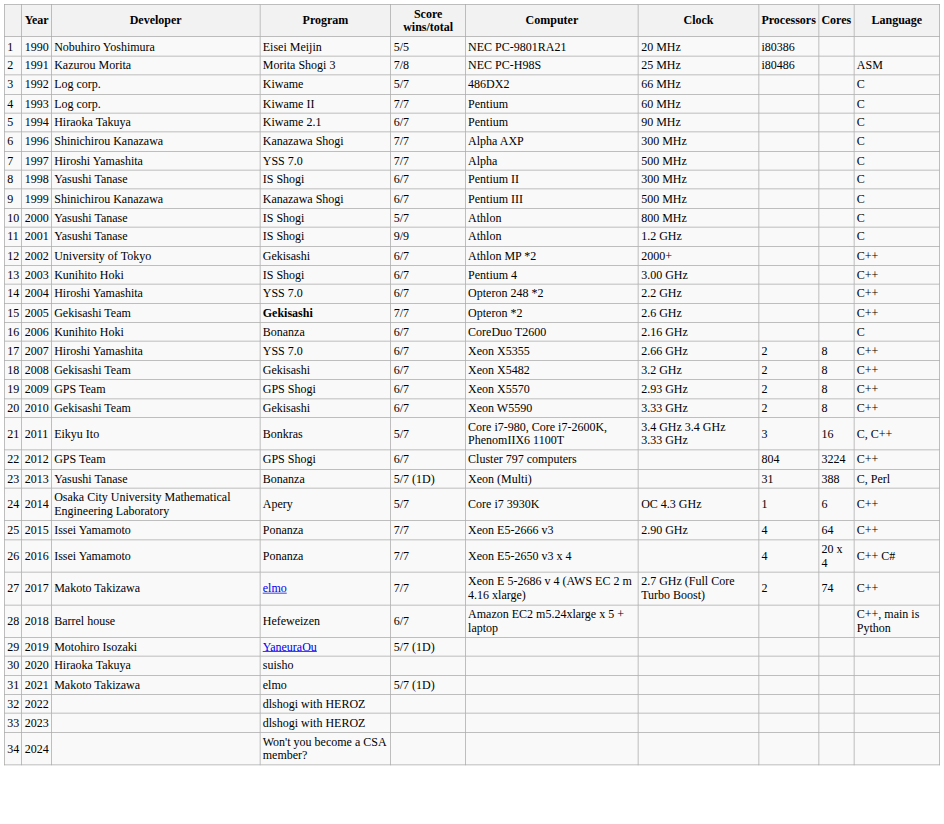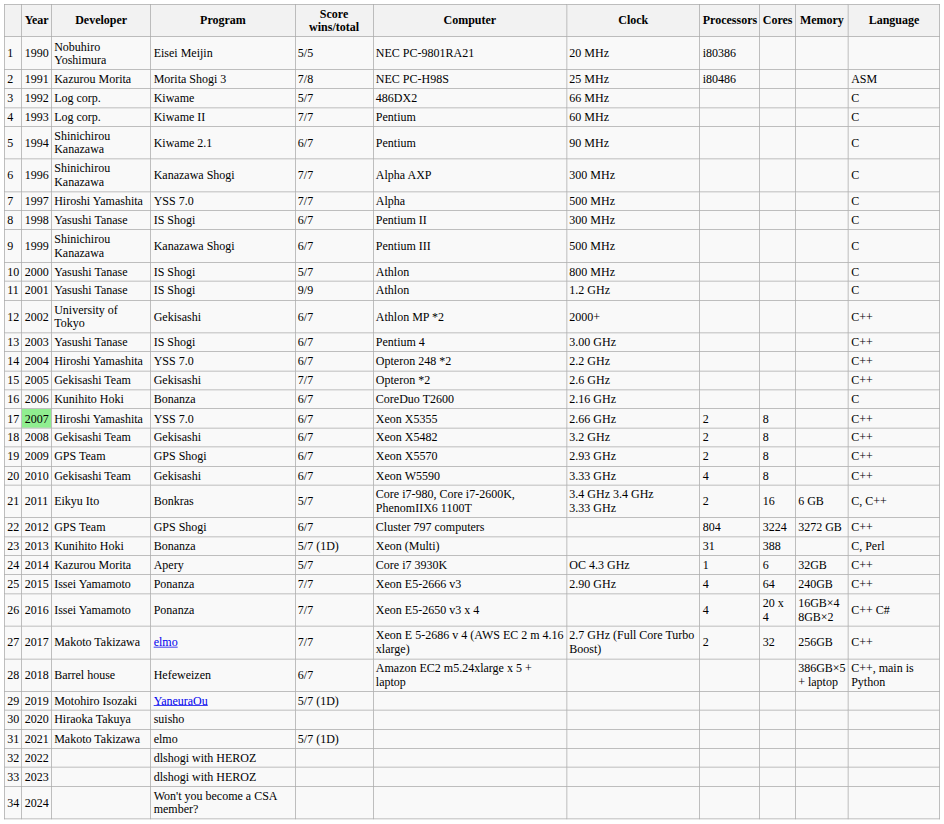 <table class="wikitable">
 <tr>
 <th></th>
 <th>Year</th>
 <th>Developer</th>
 <th>Program</th>
 <th>Score wins/total</th>
 <th>Computer</th>
 <th>Clock</th>
 <th>Processors</th>
 <th>Cores</th>
+<th>Memory</th>
 <th>Language</th>
 </tr>
 <tr>
 <td>1</td>
 <td>1990</td>
 <td>Nobuhiro Yoshimura</td>
 <td>Eisei Meijin</td>
 <td>5/5</td>
 <td>NEC PC-9801RA21</td>
 <td>20 MHz</td>
 <td>i80386</td>
 <td></td>
 <td></td>
+<td></td>
 </tr>
 <tr>
 <td>2</td>
 <td>1991</td>
 <td>Kazurou Morita</td>
 <td>Morita Shogi 3</td>
 <td>7/8</td>
 <td>NEC PC-H98S</td>
 <td>25 MHz</td>
 <td>i80486</td>
 <td></td>
+<td></td>
 <td>ASM</td>
 </tr>
 <tr>
 <td>3</td>
 <td>1992</td>
 <td>Log corp.</td>
 <td>Kiwame</td>
 <td>5/7</td>
 <td>486DX2</td>
 <td>66 MHz</td>
+<td></td>
 <td></td>
 <td></td>
 <td>C</td>
 </tr>
 <tr>
 <td>4</td>
 <td>1993</td>
 <td>Log corp.</td>
 <td>Kiwame II</td>
 <td>7/7</td>
 <td>Pentium</td>
 <td>60 MHz</td>
 <td></td>
 <td></td>
+<td></td>
 <td>C</td>
 </tr>
 <tr>
 <td>5</td>
 <td>1994</td>
-<td>Hiraoka Takuya</td>
+<td>Shinichirou Kanazawa</td>
 <td>Kiwame 2.1</td>
 <td>6/7</td>
 <td>Pentium</td>
 <td>90 MHz</td>
+<td></td>
 <td></td>
 <td></td>
 <td>C</td>
 </tr>
 <tr>
 <td>6</td>
 <td>1996</td>
 <td>Shinichirou Kanazawa</td>
 <td>Kanazawa Shogi</td>
 <td>7/7</td>
 <td>Alpha AXP</td>
 <td>300 MHz</td>
 <td></td>
 <td></td>
+<td></td>
 <td>C</td>
 </tr>
 <tr>
 <td>7</td>
 <td>1997</td>
 <td>Hiroshi Yamashita</td>
 <td>YSS 7.0</td>
 <td>7/7</td>
 <td>Alpha</td>
 <td>500 MHz</td>
+<td></td>
 <td></td>
 <td></td>
 <td>C</td>
 </tr>
 <tr>
 <td>8</td>
 <td>1998</td>
 <td>Yasushi Tanase</td>
 <td>IS Shogi</td>
 <td>6/7</td>
 <td>Pentium II</td>
 <td>300 MHz</td>
 <td></td>
 <td></td>
+<td></td>
 <td>C</td>
 </tr>
 <tr>
 <td>9</td>
 <td>1999</td>
 <td>Shinichirou Kanazawa</td>
 <td>Kanazawa Shogi</td>
 <td>6/7</td>
 <td>Pentium III</td>
 <td>500 MHz</td>
+<td></td>
 <td></td>
 <td></td>
 <td>C</td>
 </tr>
 <tr>
 <td>10</td>
 <td>2000</td>
 <td>Yasushi Tanase</td>
 <td>IS Shogi</td>
 <td>5/7</td>
 <td>Athlon</td>
 <td>800 MHz</td>
 <td></td>
 <td></td>
+<td></td>
 <td>C</td>
 </tr>
 <tr>
 <td>11</td>
 <td>2001</td>
 <td>Yasushi Tanase</td>
 <td>IS Shogi</td>
 <td>9/9</td>
 <td>Athlon</td>
 <td>1.2 GHz</td>
+<td></td>
 <td></td>
 <td></td>
 <td>C</td>
 </tr>
 <tr>
 <td>12</td>
 <td>2002</td>
 <td>University of Tokyo</td>
 <td>Gekisashi</td>
 <td>6/7</td>
 <td>Athlon MP *2</td>
 <td>2000+</td>
 <td></td>
 <td></td>
+<td></td>
 <td>C++</td>
 </tr>
 <tr>
 <td>13</td>
 <td>2003</td>
-<td>Kunihito Hoki</td>
+<td>Yasushi Tanase</td>
 <td>IS Shogi</td>
 <td>6/7</td>
 <td>Pentium 4</td>
 <td>3.00 GHz</td>
+<td></td>
 <td></td>
 <td></td>
 <td>C++</td>
 </tr>
 <tr>
 <td>14</td>
 <td>2004</td>
 <td>Hiroshi Yamashita</td>
 <td>YSS 7.0</td>
 <td>6/7</td>
 <td>Opteron 248 *2</td>
 <td>2.2 GHz</td>
 <td></td>
 <td></td>
+<td></td>
 <td>C++</td>
 </tr>
 <tr>
 <td>15</td>
 <td>2005</td>
 <td>Gekisashi Team</td>
-<td><strong>Gekisashi</strong></td>
+<td>Gekisashi</td>
 <td>7/7</td>
 <td>Opteron *2</td>
 <td>2.6 GHz</td>
+<td></td>
 <td></td>
 <td></td>
 <td>C++</td>
 </tr>
 <tr>
 <td>16</td>
 <td>2006</td>
 <td>Kunihito Hoki</td>
 <td>Bonanza</td>
 <td>6/7</td>
 <td>CoreDuo T2600</td>
 <td>2.16 GHz</td>
 <td></td>
 <td></td>
+<td></td>
 <td>C</td>
 </tr>
 <tr>
 <td>17</td>
-<td>2007</td>
+<td style="background: lightgreen;">2007</td>
 <td>Hiroshi Yamashita</td>
 <td>YSS 7.0</td>
 <td>6/7</td>
 <td>Xeon X5355</td>
 <td>2.66 GHz</td>
 <td>2</td>
 <td>8</td>
+<td></td>
 <td>C++</td>
 </tr>
 <tr>
 <td>18</td>
 <td>2008</td>
 <td>Gekisashi Team</td>
 <td>Gekisashi</td>
 <td>6/7</td>
 <td>Xeon X5482</td>
 <td>3.2 GHz</td>
 <td>2</td>
 <td>8</td>
+<td></td>
 <td>C++</td>
 </tr>
 <tr>
 <td>19</td>
 <td>2009</td>
 <td>GPS Team</td>
 <td>GPS Shogi</td>
 <td>6/7</td>
 <td>Xeon X5570</td>
 <td>2.93 GHz</td>
 <td>2</td>
 <td>8</td>
+<td></td>
 <td>C++</td>
 </tr>
 <tr>
 <td>20</td>
 <td>2010</td>
 <td>Gekisashi Team</td>
 <td>Gekisashi</td>
 <td>6/7</td>
 <td>Xeon W5590</td>
 <td>3.33 GHz</td>
-<td>2</td>
+<td>4</td>
 <td>8</td>
+<td></td>
 <td>C++</td>
 </tr>
 <tr>
 <td>21</td>
 <td>2011</td>
 <td>Eikyu Ito</td>
 <td>Bonkras</td>
 <td>5/7</td>
 <td>Core i7-980, Core i7-2600K, PhenomIIX6 1100T</td>
 <td>3.4 GHz 3.4 GHz 3.33 GHz</td>
-<td>3</td>
+<td>2</td>
 <td>16</td>
+<td>6 GB</td>
 <td>C, C++</td>
 </tr>
 <tr>
 <td>22</td>
 <td>2012</td>
 <td>GPS Team</td>
 <td>GPS Shogi</td>
 <td>6/7</td>
 <td>Cluster 797 computers</td>
 <td></td>
 <td>804</td>
 <td>3224</td>
+<td>3272 GB</td>
 <td>C++</td>
 </tr>
 <tr>
 <td>23</td>
 <td>2013</td>
-<td>Yasushi Tanase</td>
+<td>Kunihito Hoki</td>
 <td>Bonanza</td>
 <td>5/7 (1D)</td>
 <td>Xeon (Multi)</td>
 <td></td>
 <td>31</td>
 <td>388</td>
+<td></td>
 <td>C, Perl</td>
 </tr>
 <tr>
 <td>24</td>
 <td>2014</td>
-<td>Osaka City University Mathematical Engineering Laboratory</td>
+<td>Kazurou Morita</td>
 <td>Apery</td>
 <td>5/7</td>
 <td>Core i7 3930K</td>
 <td>OC 4.3 GHz</td>
 <td>1</td>
 <td>6</td>
+<td>32GB</td>
 <td>C++</td>
 </tr>
 <tr>
 <td>25</td>
 <td>2015</td>
 <td>Issei Yamamoto</td>
 <td>Ponanza</td>
 <td>7/7</td>
 <td>Xeon E5-2666 v3</td>
 <td>2.90 GHz</td>
 <td>4</td>
 <td>64</td>
+<td>240GB</td>
 <td>C++</td>
 </tr>
 <tr>
 <td>26</td>
 <td>2016</td>
 <td>Issei Yamamoto</td>
 <td>Ponanza</td>
 <td>7/7</td>
 <td>Xeon E5-2650 v3 x 4</td>
 <td></td>
 <td>4</td>
 <td>20 x 4</td>
+<td>16GB×4<br>8GB×2</td>
 <td>C++ C#</td>
 </tr>
 <tr>
 <td>27</td>
 <td>2017</td>
 <td>Makoto Takizawa</td>
 <td><a href='#'>elmo</a></td>
 <td>7/7</td>
 <td>Xeon E 5-2686 v 4 (AWS EC 2 m 4.16 xlarge)</td>
 <td>2.7 GHz (Full Core Turbo Boost)</td>
 <td>2</td>
-<td>74</td>
+<td>32</td>
+<td>256GB</td>
 <td>C++</td>
 </tr>
 <tr>
 <td>28</td>
 <td>2018</td>
 <td>Barrel house</td>
 <td>Hefeweizen</td>
 <td>6/7</td>
 <td>Amazon EC2 m5.24xlarge x 5 + laptop</td>
 <td></td>
 <td></td>
 <td></td>
+<td>386GB×5<br>+ laptop</td>
 <td>C++, main is Python</td>
 </tr>
 <tr>
 <td>29</td>
 <td>2019</td>
 <td>Motohiro Isozaki</td>
 <td><a href='#'>YaneuraOu</a></td>
 <td>5/7 (1D)</td>
 <td></td>
 <td></td>
 <td></td>
 <td></td>
 <td></td>
+<td></td>
 </tr>
 <tr>
 <td>30</td>
 <td>2020</td>
 <td>Hiraoka Takuya</td>
 <td>suisho</td>
+<td></td>
 <td></td>
 <td></td>
 <td></td>
 <td></td>
 <td></td>
 <td></td>
 </tr>
 <tr>
 <td>31</td>
 <td>2021</td>
 <td>Makoto Takizawa</td>
 <td>elmo</td>
 <td>5/7 (1D)</td>
 <td></td>
 <td></td>
 <td></td>
 <td></td>
 <td></td>
+<td></td>
 </tr>
 <tr>
 <td>32</td>
 <td>2022</td>
 <td></td>
 <td>dlshogi with HEROZ</td>
+<td></td>
 <td></td>
 <td></td>
 <td></td>
 <td></td>
 <td></td>
 <td></td>
 </tr>
 <tr>
 <td>33</td>
 <td>2023</td>
 <td></td>
 <td>dlshogi with HEROZ</td>
 <td></td>
 <td></td>
 <td></td>
 <td></td>
 <td></td>
 <td></td>
+<td></td>
 </tr>
 <tr>
 <td>34</td>
 <td>2024</td>
 <td></td>
 <td>Won't you become a CSA member?</td>
 <td></td>
 <td></td>
 <td></td>
 <td></td>
 <td></td>
 <td></td>
+<td></td>
 </tr>
 </table>
